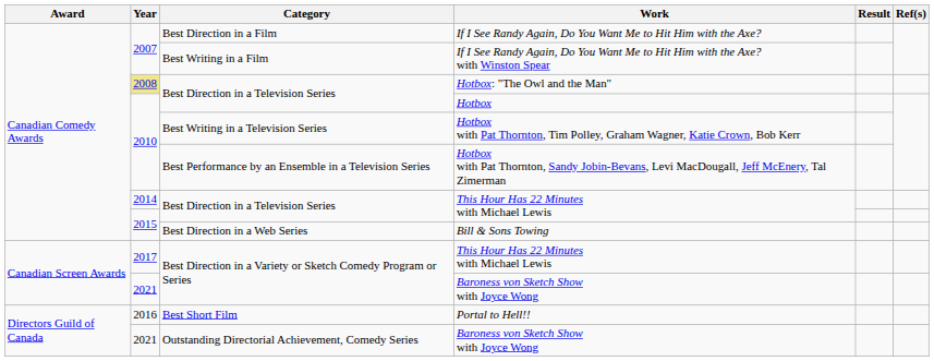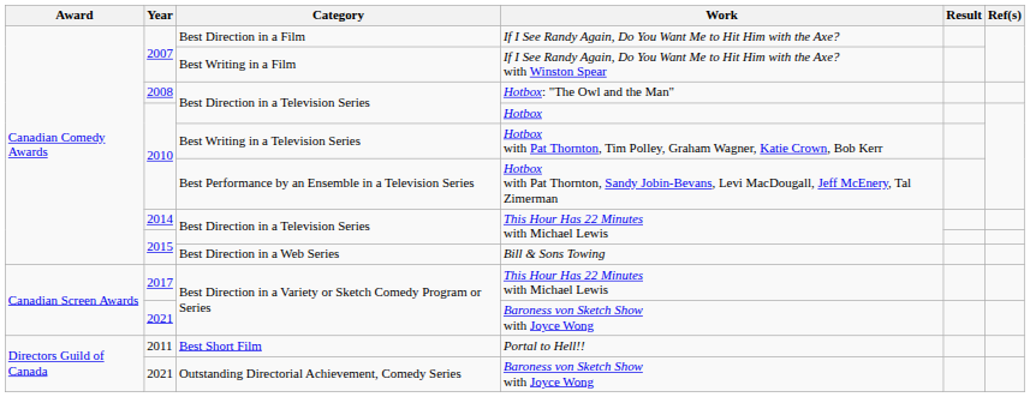 <table class="wikitable plainrowheaders sortable">
 <tr>
 <th>Award</th>
 <th>Year</th>
 <th>Category</th>
 <th>Work</th>
 <th>Result</th>
 <th>Ref(s)</th>
 </tr>
 <tr>
 <td rowspan=9><a href='#'>Canadian Comedy Awards</a></td>
 <td rowspan=2><a href='#'>2007</a></td>
 <td>Best Direction in a Film</td>
 <td><em>If I See Randy Again, Do You Want Me to Hit Him with the Axe?</em></td>
 <td></td>
 <td rowspan=2></td>
 </tr>
 <tr>
 <td>Best Writing in a Film</td>
 <td><em>If I See Randy Again, Do You Want Me to Hit Him with the Axe?</em><br>with <a href='#'>Winston Spear</a></td>
 <td></td>
 </tr>
 <tr>
-<td style="background: khaki;"><a href='#'>2008</a></td>
+<td><a href='#'>2008</a></td>
 <td rowspan=2>Best Direction in a Television Series</td>
 <td><em><a href='#'>Hotbox</a></em>: "The Owl and the Man"</td>
 <td></td>
 <td></td>
 </tr>
 <tr>
 <td rowspan=3><a href='#'>2010</a></td>
 <td><em><a href='#'>Hotbox</a></em></td>
 <td></td>
 <td rowspan=3></td>
 </tr>
 <tr>
 <td>Best Writing in a Television Series</td>
 <td><em><a href='#'>Hotbox</a></em><br>with <a href='#'>Pat Thornton</a>, Tim Polley, Graham Wagner, <a href='#'>Katie Crown</a>, Bob Kerr</td>
 <td></td>
 </tr>
 <tr>
 <td>Best Performance by an Ensemble in a Television Series</td>
 <td><em><a href='#'>Hotbox</a></em><br>with Pat Thornton, <a href='#'>Sandy Jobin-Bevans</a>, Levi MacDougall, <a href='#'>Jeff McEnery</a>, Tal Zimerman</td>
 <td></td>
 </tr>
 <tr>
 <td><a href='#'>2014</a></td>
 <td rowspan=2>Best Direction in a Television Series</td>
 <td rowspan=2><em><a href='#'>This Hour Has 22 Minutes</a></em><br>with Michael Lewis</td>
 <td></td>
 <td></td>
 </tr>
 <tr>
 <td rowspan=2><a href='#'>2015</a></td>
 <td></td>
 <td></td>
 </tr>
 <tr>
 <td>Best Direction in a Web Series</td>
 <td><em>Bill & Sons Towing</em></td>
 <td></td>
 <td></td>
 </tr>
 <tr>
 <td rowspan=2><a href='#'>Canadian Screen Awards</a></td>
 <td><a href='#'>2017</a></td>
 <td rowspan=2>Best Direction in a Variety or Sketch Comedy Program or Series</td>
 <td><em><a href='#'>This Hour Has 22 Minutes</a></em><br>with Michael Lewis</td>
 <td></td>
 <td></td>
 </tr>
 <tr>
 <td><a href='#'>2021</a></td>
 <td><em><a href='#'>Baroness von Sketch Show</a></em><br>with <a href='#'>Joyce Wong</a></td>
 <td></td>
 <td></td>
 </tr>
 <tr>
 <td rowspan=2><a href='#'>Directors Guild of Canada</a></td>
-<td>2016</td>
+<td>2011</td>
 <td><a href='#'>Best Short Film</a></td>
 <td><em>Portal to Hell!!</em></td>
 <td></td>
 <td></td>
 </tr>
 <tr>
 <td>2021</td>
 <td>Outstanding Directorial Achievement, Comedy Series</td>
 <td><em><a href='#'>Baroness von Sketch Show</a></em><br>with <a href='#'>Joyce Wong</a></td>
 <td></td>
 <td></td>
 </tr>
 </table>
